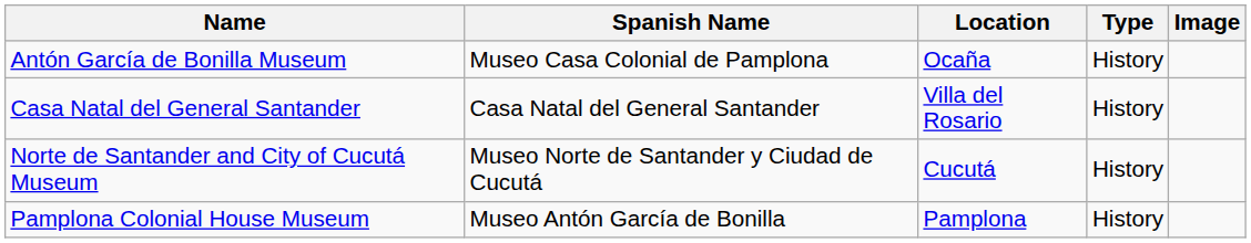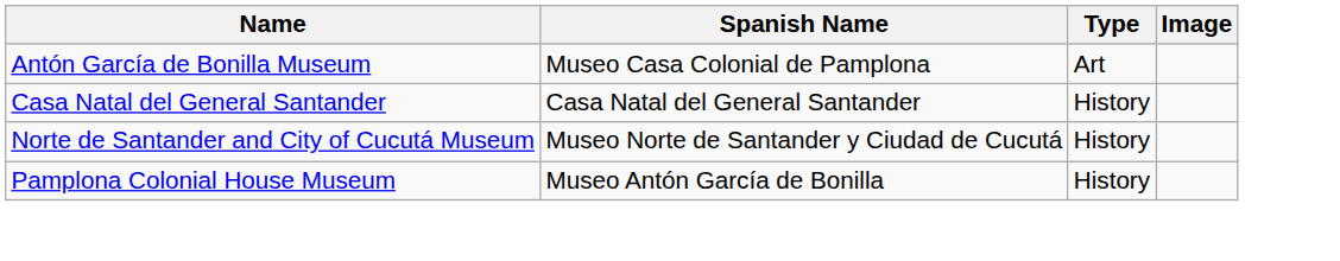 <table class="wikitable sortable">
 <tr>
 <th>Name</th>
 <th>Spanish Name</th>
-<th>Location</th>
 <th>Type</th>
 <th>Image</th>
 </tr>
 <tr>
 <td><a href='#'>Antón García de Bonilla Museum</a></td>
 <td>Museo Casa Colonial de Pamplona</td>
-<td><a href='#'>Ocaña</a></td>
-<td>History</td>
+<td>Art</td>
 <td></td>
 </tr>
 <tr>
 <td><a href='#'>Casa Natal del General Santander</a></td>
 <td>Casa Natal del General Santander</td>
-<td><a href='#'>Villa del Rosario</a></td>
 <td>History</td>
 <td></td>
 </tr>
 <tr>
 <td><a href='#'>Norte de Santander and City of Cucutá Museum</a></td>
 <td>Museo Norte de Santander y Ciudad de Cucutá</td>
-<td><a href='#'>Cucutá</a></td>
 <td>History</td>
 <td></td>
 </tr>
 <tr>
 <td><a href='#'>Pamplona Colonial House Museum</a></td>
 <td>Museo Antón García de Bonilla</td>
-<td><a href='#'>Pamplona</a></td>
 <td>History</td>
 <td></td>
 </tr>
 </table>
